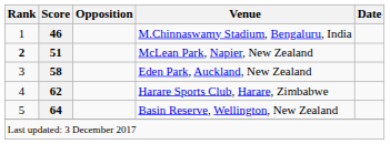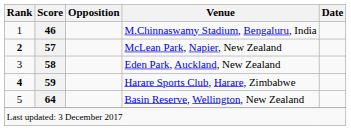 <table class="wikitable plainrowheaders sortable">
 <tr>
 <th scope=col>Rank</th>
 <th scope=col>Score</th>
 <th scope=col>Opposition</th>
 <th scope=col>Venue</th>
 <th scope=col>Date</th>
 </tr>
 <tr>
 <td align=center>1</td>
 <th scope=row style=text-align:center;>46</th>
 <td></td>
 <td><a href='#'>M.Chinnaswamy Stadium</a>, <a href='#'>Bengaluru</a>, India</td>
 <td></td>
 </tr>
 <tr>
 <td align=center><strong>2</strong></td>
-<th scope=row style=text-align:center;>51</th>
+<th scope=row style=text-align:center;>57</th>
 <td></td>
 <td><a href='#'>McLean Park</a>, <a href='#'>Napier</a>, New Zealand</td>
 <td></td>
 </tr>
 <tr>
 <td align=center>3</td>
 <th scope=row style=text-align:center;>58</th>
 <td></td>
 <td><a href='#'>Eden Park</a>, <a href='#'>Auckland</a>, New Zealand</td>
 <td></td>
 </tr>
 <tr>
-<td align=center>4</td>
-<th scope=row style=text-align:center;>62</th>
+<td align=center><strong>4</strong></td>
+<th scope=row style=text-align:center;>59</th>
 <td></td>
 <td><a href='#'>Harare Sports Club</a>, <a href='#'>Harare</a>, Zimbabwe</td>
 <td></td>
 </tr>
 <tr>
 <td align=center>5</td>
 <th scope=row style=text-align:center;>64</th>
 <td></td>
 <td><a href='#'>Basin Reserve</a>, <a href='#'>Wellington</a>, New Zealand</td>
 <td></td>
 </tr>
 <tr>
 </tr>
 <tr class=sortbottom>
 <td colspan=5><small>Last updated: 3 December 2017</small></td>
 </tr>
 </table>
